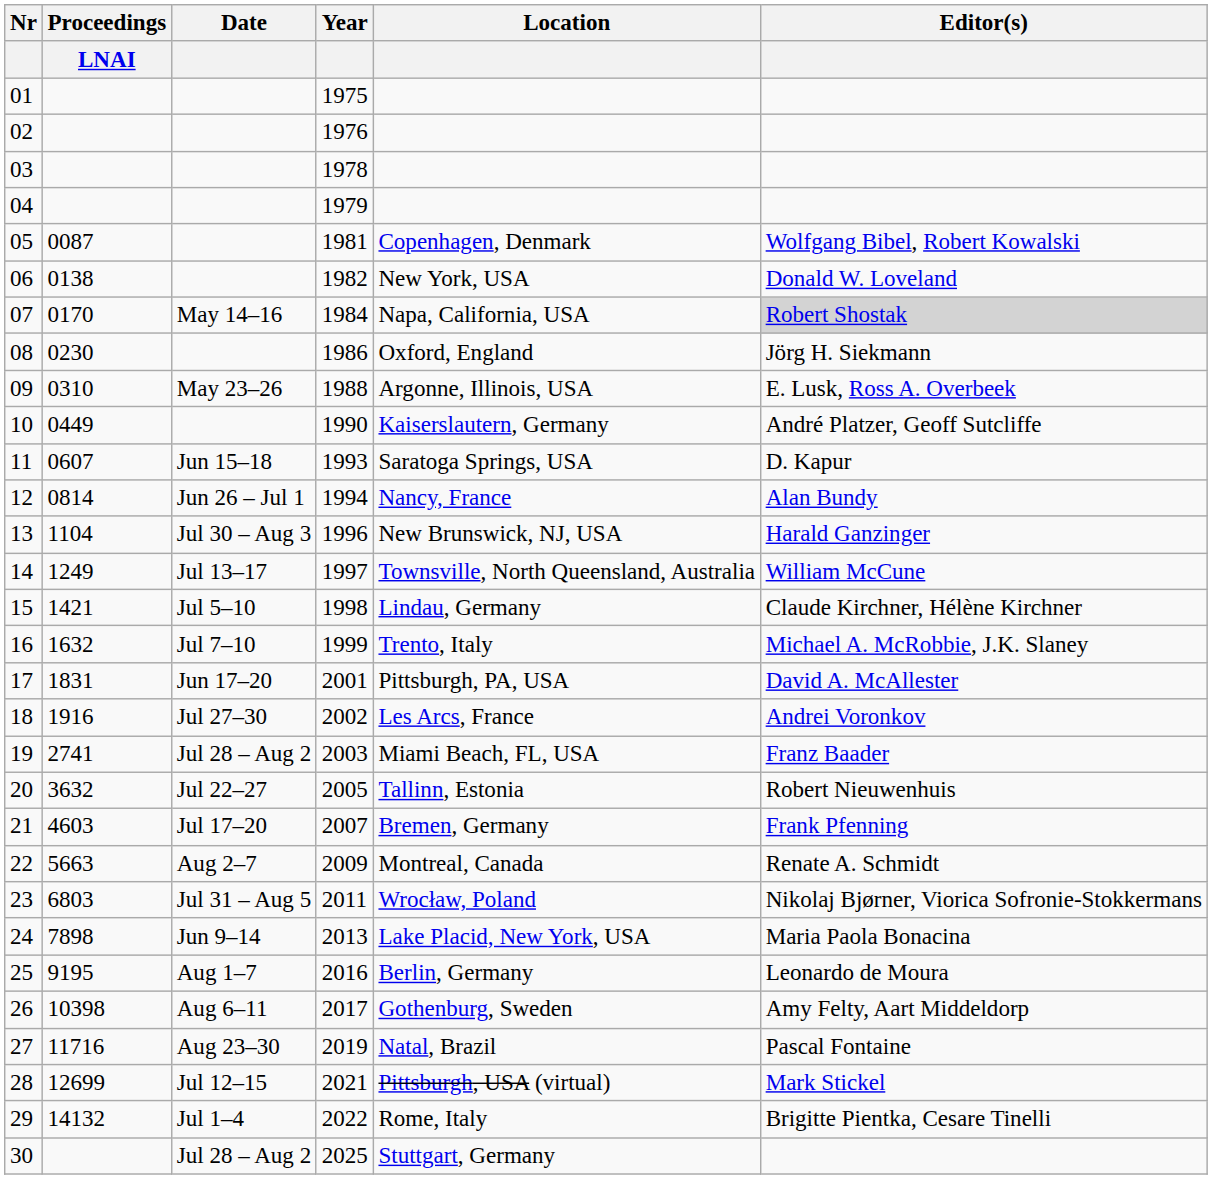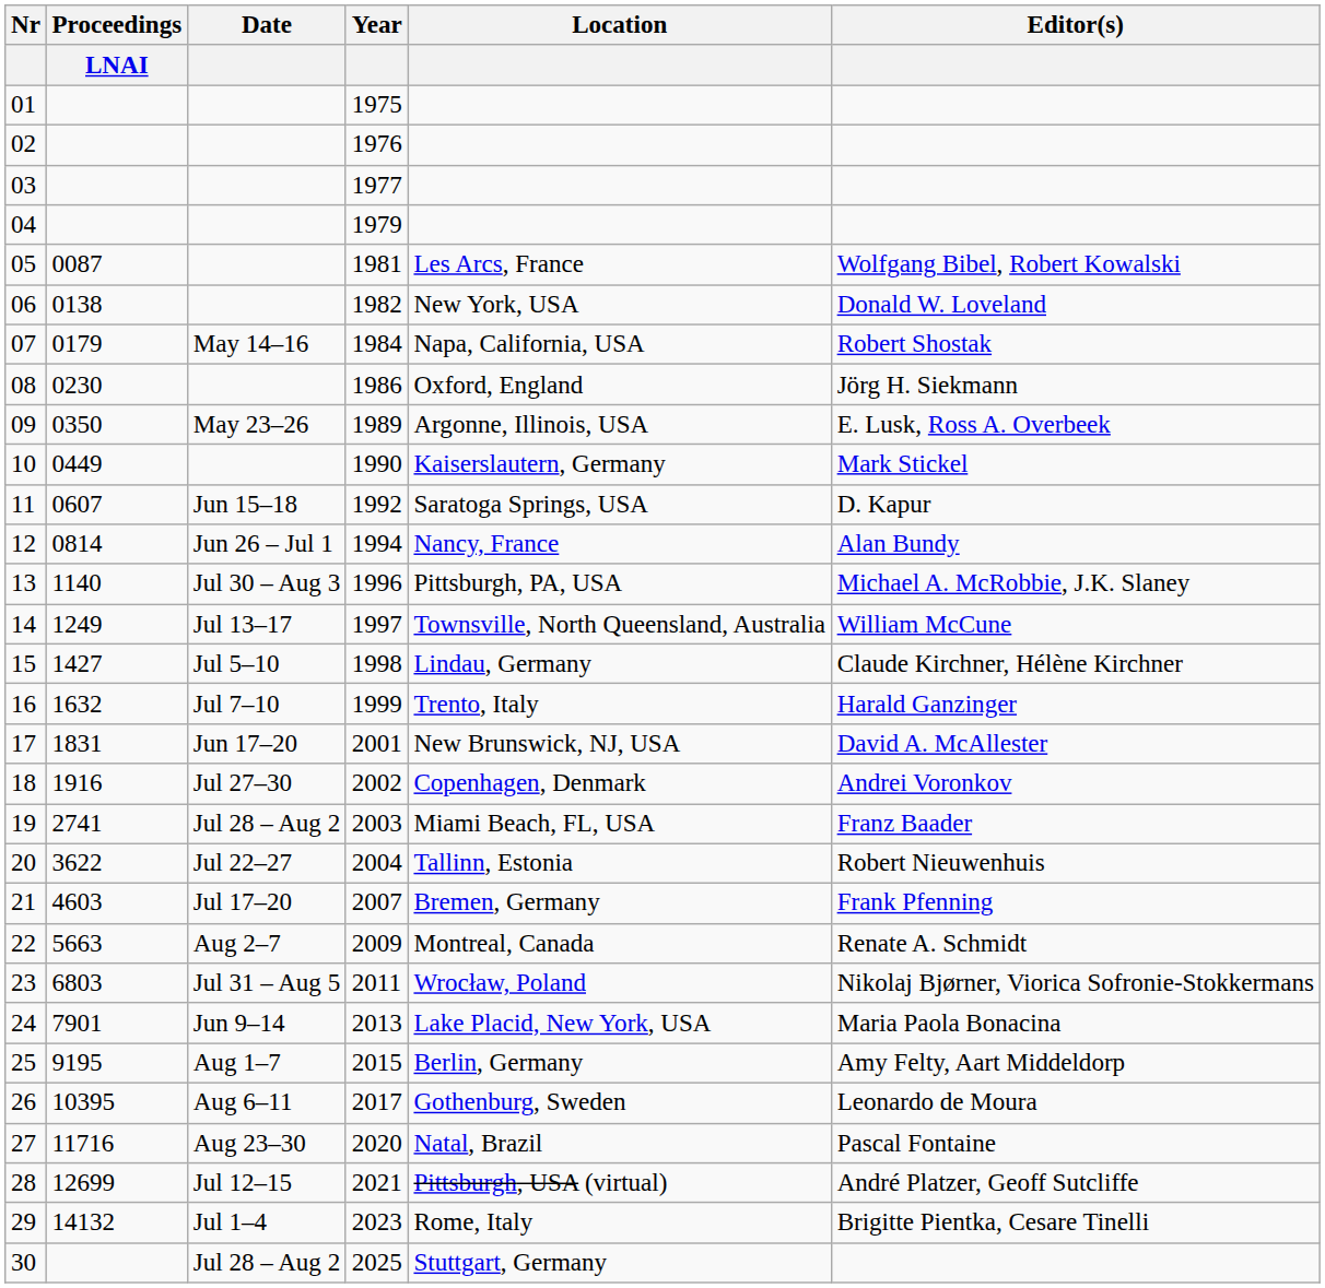 <table class="wikitable">
 <tr>
 <th>Nr</th>
 <th>Proceedings</th>
 <th>Date</th>
 <th>Year</th>
 <th>Location</th>
 <th>Editor(s)</th>
 </tr>
 <tr>
 <th></th>
 <th><a href='#'>LNAI</a></th>
 <th></th>
 <th></th>
 <th></th>
 <th></th>
 </tr>
 <tr>
 <td>01</td>
 <td></td>
 <td></td>
 <td>1975</td>
 <td></td>
 <td></td>
 </tr>
 <tr>
 <td>02</td>
 <td></td>
 <td></td>
 <td>1976</td>
 <td></td>
 <td></td>
 </tr>
 <tr>
 <td>03</td>
 <td></td>
 <td></td>
-<td>1978</td>
+<td>1977</td>
 <td></td>
 <td></td>
 </tr>
 <tr>
 <td>04</td>
 <td></td>
 <td></td>
 <td>1979</td>
 <td></td>
 <td></td>
 </tr>
 <tr>
 <td>05</td>
 <td>0087</td>
 <td></td>
 <td>1981</td>
-<td><a href='#'>Copenhagen</a>, Denmark</td>
+<td><a href='#'>Les Arcs</a>, France</td>
 <td><a href='#'>Wolfgang Bibel</a>, <a href='#'>Robert Kowalski</a></td>
 </tr>
 <tr>
 <td>06</td>
 <td>0138</td>
 <td></td>
 <td>1982</td>
 <td>New York, USA</td>
 <td><a href='#'>Donald W. Loveland</a></td>
 </tr>
 <tr>
 <td>07</td>
-<td>0170</td>
+<td>0179</td>
 <td>May 14–16</td>
 <td>1984</td>
 <td>Napa, California, USA</td>
-<td style="background: lightgrey;"><a href='#'>Robert Shostak</a></td>
+<td><a href='#'>Robert Shostak</a></td>
 </tr>
 <tr>
 <td>08</td>
 <td>0230</td>
 <td></td>
 <td>1986</td>
 <td>Oxford, England</td>
 <td>Jörg H. Siekmann</td>
 </tr>
 <tr>
 <td>09</td>
-<td>0310</td>
+<td>0350</td>
 <td>May 23–26</td>
-<td>1988</td>
+<td>1989</td>
 <td>Argonne, Illinois, USA</td>
 <td>E. Lusk, <a href='#'>Ross A. Overbeek</a></td>
 </tr>
 <tr>
 <td>10</td>
 <td>0449</td>
 <td></td>
 <td>1990</td>
 <td><a href='#'>Kaiserslautern</a>, Germany</td>
-<td>André Platzer, Geoff Sutcliffe</td>
+<td><a href='#'>Mark Stickel</a></td>
 </tr>
 <tr>
 <td>11</td>
 <td>0607</td>
 <td>Jun 15–18</td>
-<td>1993</td>
+<td>1992</td>
 <td>Saratoga Springs, USA</td>
 <td>D. Kapur</td>
 </tr>
 <tr>
 <td>12</td>
 <td>0814</td>
 <td>Jun 26 – Jul 1</td>
 <td>1994</td>
 <td><a href='#'>Nancy, France</a></td>
 <td><a href='#'>Alan Bundy</a></td>
 </tr>
 <tr>
 <td>13</td>
-<td>1104</td>
+<td>1140</td>
 <td>Jul 30 – Aug 3</td>
 <td>1996</td>
-<td>New Brunswick, NJ, USA</td>
-<td><a href='#'>Harald Ganzinger</a></td>
+<td>Pittsburgh, PA, USA</td>
+<td><a href='#'>Michael A. McRobbie</a>, J.K. Slaney</td>
 </tr>
 <tr>
 <td>14</td>
 <td>1249</td>
 <td>Jul 13–17</td>
 <td>1997</td>
 <td><a href='#'>Townsville</a>, North Queensland, Australia</td>
 <td><a href='#'>William McCune</a></td>
 </tr>
 <tr>
 <td>15</td>
-<td>1421</td>
+<td>1427</td>
 <td>Jul 5–10</td>
 <td>1998</td>
 <td><a href='#'>Lindau</a>, Germany</td>
 <td>Claude Kirchner, Hélène Kirchner</td>
 </tr>
 <tr>
 <td>16</td>
 <td>1632</td>
 <td>Jul 7–10</td>
 <td>1999</td>
 <td><a href='#'>Trento</a>, Italy</td>
-<td><a href='#'>Michael A. McRobbie</a>, J.K. Slaney</td>
+<td><a href='#'>Harald Ganzinger</a></td>
 </tr>
 <tr>
 <td>17</td>
 <td>1831</td>
 <td>Jun 17–20</td>
 <td>2001</td>
-<td>Pittsburgh, PA, USA</td>
+<td>New Brunswick, NJ, USA</td>
 <td><a href='#'>David A. McAllester</a></td>
 </tr>
 <tr>
 <td>18</td>
 <td>1916</td>
 <td>Jul 27–30</td>
 <td>2002</td>
-<td><a href='#'>Les Arcs</a>, France</td>
+<td><a href='#'>Copenhagen</a>, Denmark</td>
 <td><a href='#'>Andrei Voronkov</a></td>
 </tr>
 <tr>
 <td>19</td>
 <td>2741</td>
 <td>Jul 28 – Aug 2</td>
 <td>2003</td>
 <td>Miami Beach, FL, USA</td>
 <td><a href='#'>Franz Baader</a></td>
 </tr>
 <tr>
 <td>20</td>
-<td>3632</td>
+<td>3622</td>
 <td>Jul 22–27</td>
-<td>2005</td>
+<td>2004</td>
 <td><a href='#'>Tallinn</a>, Estonia</td>
 <td>Robert Nieuwenhuis</td>
 </tr>
 <tr>
 <td>21</td>
 <td>4603</td>
 <td>Jul 17–20</td>
 <td>2007</td>
 <td><a href='#'>Bremen</a>, Germany</td>
 <td><a href='#'>Frank Pfenning</a></td>
 </tr>
 <tr>
 <td>22</td>
 <td>5663</td>
 <td>Aug 2–7</td>
 <td>2009</td>
 <td>Montreal, Canada</td>
 <td>Renate A. Schmidt</td>
 </tr>
 <tr>
 <td>23</td>
 <td>6803</td>
 <td>Jul 31 – Aug 5</td>
 <td>2011</td>
 <td><a href='#'>Wrocław, Poland</a></td>
 <td>Nikolaj Bjørner, Viorica Sofronie-Stokkermans</td>
 </tr>
 <tr>
 <td>24</td>
-<td>7898</td>
+<td>7901</td>
 <td>Jun 9–14</td>
 <td>2013</td>
 <td><a href='#'>Lake Placid, New York</a>, USA</td>
 <td>Maria Paola Bonacina</td>
 </tr>
 <tr>
 <td>25</td>
 <td>9195</td>
 <td>Aug 1–7</td>
-<td>2016</td>
+<td>2015</td>
 <td><a href='#'>Berlin</a>, Germany</td>
-<td>Leonardo de Moura</td>
+<td>Amy Felty, Aart Middeldorp</td>
 </tr>
 <tr>
 <td>26</td>
-<td>10398</td>
+<td>10395</td>
 <td>Aug 6–11</td>
 <td>2017</td>
 <td><a href='#'>Gothenburg</a>, Sweden</td>
-<td>Amy Felty, Aart Middeldorp</td>
+<td>Leonardo de Moura</td>
 </tr>
 <tr>
 <td>27</td>
 <td>11716</td>
 <td>Aug 23–30</td>
-<td>2019</td>
+<td>2020</td>
 <td><a href='#'>Natal</a>, Brazil</td>
 <td>Pascal Fontaine</td>
 </tr>
 <tr>
 <td>28</td>
 <td>12699</td>
 <td>Jul 12–15</td>
 <td>2021</td>
 <td><s><a href='#'>Pittsburgh</a>, USA</s> (virtual)</td>
-<td><a href='#'>Mark Stickel</a></td>
+<td>André Platzer, Geoff Sutcliffe</td>
 </tr>
 <tr>
 <td>29</td>
 <td>14132</td>
 <td>Jul 1–4</td>
-<td>2022</td>
+<td>2023</td>
 <td>Rome, Italy</td>
 <td>Brigitte Pientka, Cesare Tinelli</td>
 </tr>
 <tr>
 <td>30</td>
 <td></td>
 <td>Jul 28 – Aug 2</td>
 <td>2025</td>
 <td><a href='#'>Stuttgart</a>, Germany</td>
 <td></td>
 </tr>
 </table>
